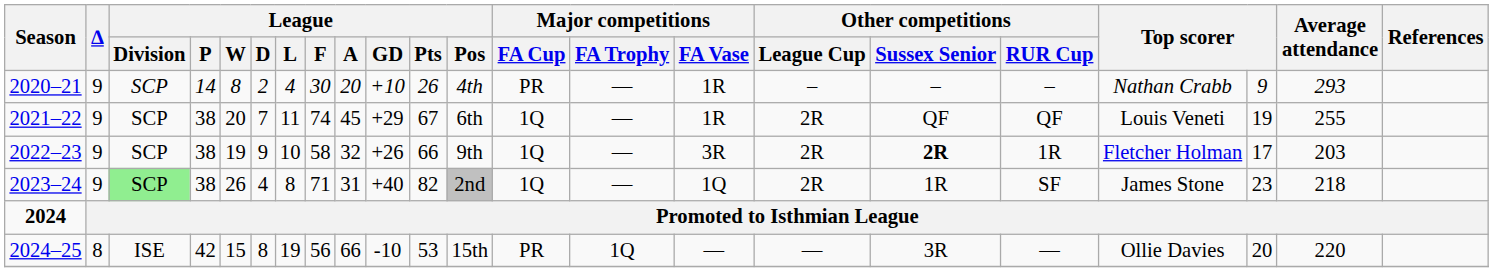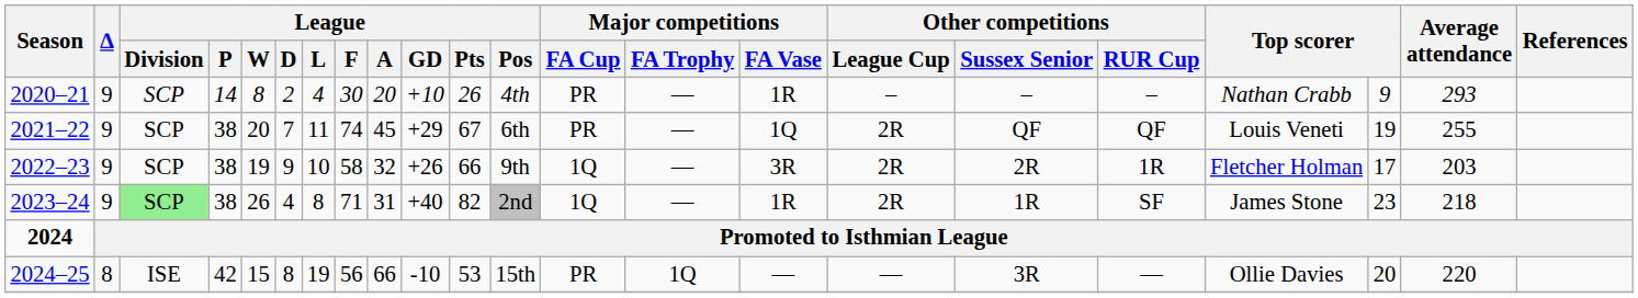 <table class="wikitable" style="text-align: center">
 <tr>
 <th rowspan=2>Season</th>
 <th rowspan=2><a href='#'>∆</a></th>
 <th colspan=10>League</th>
 <th colspan=3>Major competitions</th>
 <th colspan=3>Other competitions</th>
 <th colspan=2 rowspan=2>Top scorer</th>
 <th rowspan=2>Average<br>attendance</th>
 <th rowspan=2>References</th>
 </tr>
 <tr>
 <th>Division</th>
 <th>P</th>
 <th>W</th>
 <th>D</th>
 <th>L</th>
 <th>F</th>
 <th>A</th>
 <th>GD</th>
 <th>Pts</th>
 <th>Pos</th>
 <th><a href='#'>FA Cup</a></th>
 <th><a href='#'>FA Trophy</a></th>
 <th><a href='#'>FA Vase</a></th>
 <th>League Cup</th>
 <th><a href='#'>Sussex Senior</a></th>
 <th><a href='#'>RUR Cup</a></th>
 </tr>
 <tr>
 <td><a href='#'>2020–21</a></td>
 <td>9</td>
 <td><em>SCP</em></td>
 <td><em>14</em></td>
 <td><em>8</em></td>
 <td><em>2</em></td>
 <td><em>4</em></td>
 <td><em>30</em></td>
 <td><em>20</em></td>
 <td><em>+10</em></td>
 <td><em>26</em></td>
 <td><em>4th</em> </td>
 <td> PR</td>
 <td> —</td>
 <td> 1R</td>
 <td> –</td>
 <td> –</td>
 <td> –</td>
 <td> <em>Nathan Crabb</em></td>
 <td> <em>9</em></td>
 <td> <em>293</em></td>
 <td> </td>
 </tr>
 <tr>
 <td><a href='#'>2021–22</a></td>
 <td>9</td>
 <td>SCP</td>
 <td>38</td>
 <td>20</td>
 <td>7</td>
 <td>11</td>
 <td>74</td>
 <td>45</td>
 <td>+29</td>
 <td>67</td>
 <td>6th</td>
+<td> PR</td>
+<td> —</td>
 <td> 1Q</td>
-<td> —</td>
-<td> 1R</td>
 <td> 2R</td>
 <td> QF</td>
 <td> QF</td>
 <td> Louis Veneti</td>
 <td> 19</td>
 <td> 255</td>
 <td> </td>
 </tr>
 <tr>
 <td><a href='#'>2022–23</a></td>
 <td>9</td>
 <td>SCP</td>
 <td>38</td>
 <td>19</td>
 <td>9</td>
 <td>10</td>
 <td>58</td>
 <td>32</td>
 <td>+26</td>
 <td>66</td>
 <td>9th</td>
 <td> 1Q</td>
 <td> —</td>
 <td> 3R</td>
 <td> 2R</td>
-<td><strong> 2R</strong></td>
+<td> 2R</td>
 <td> 1R</td>
 <td> <a href='#'>Fletcher Holman</a></td>
 <td> 17</td>
 <td> 203</td>
 <td> </td>
 </tr>
 <tr>
 <td><a href='#'>2023–24</a></td>
 <td>9</td>
 <td bgcolor=#90EE90>SCP </td>
 <td>38</td>
 <td>26</td>
 <td>4</td>
 <td>8</td>
 <td>71</td>
 <td>31</td>
 <td>+40</td>
 <td>82</td>
 <td bgcolor=silver>2nd</td>
 <td> 1Q</td>
 <td> —</td>
-<td> 1Q</td>
+<td> 1R</td>
 <td> 2R</td>
 <td> 1R</td>
 <td> SF</td>
 <td> James Stone</td>
 <td> 23</td>
 <td> 218</td>
 <td> </td>
 </tr>
 <tr>
 <td><strong>2024</strong></td>
 <th colspan=22>Promoted to Isthmian League</th>
 </tr>
 <tr>
 <td><a href='#'>2024–25</a></td>
 <td>8</td>
 <td>ISE</td>
 <td>42</td>
 <td>15</td>
 <td>8</td>
 <td>19</td>
 <td>56</td>
 <td>66</td>
 <td>-10</td>
 <td>53</td>
 <td>15th</td>
 <td> PR</td>
 <td> 1Q</td>
 <td> —</td>
 <td> —</td>
 <td> 3R</td>
 <td> —</td>
 <td> Ollie Davies</td>
 <td> 20</td>
 <td> 220</td>
 <td> </td>
 </tr>
 <tr>
 </tr>
 </table>
